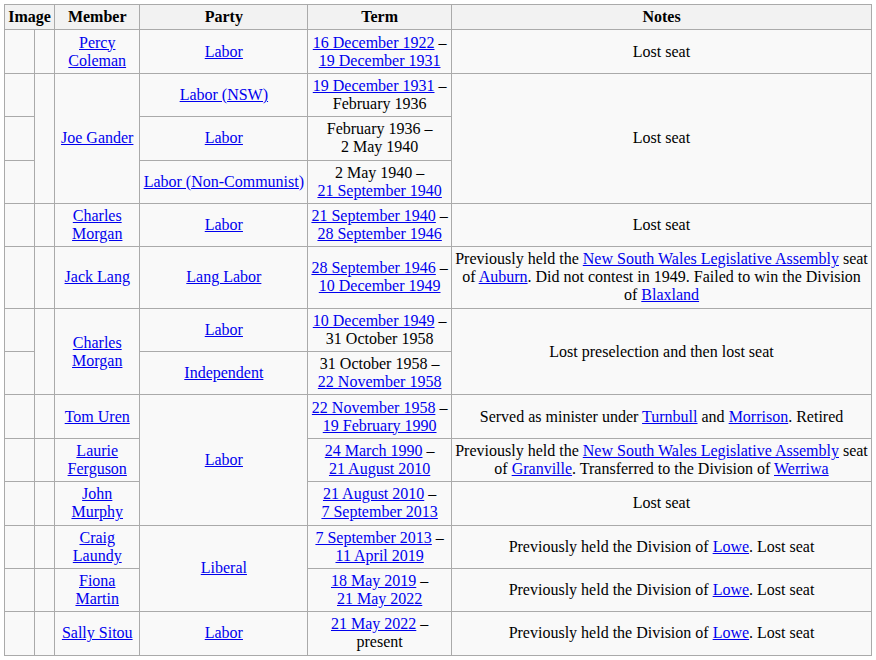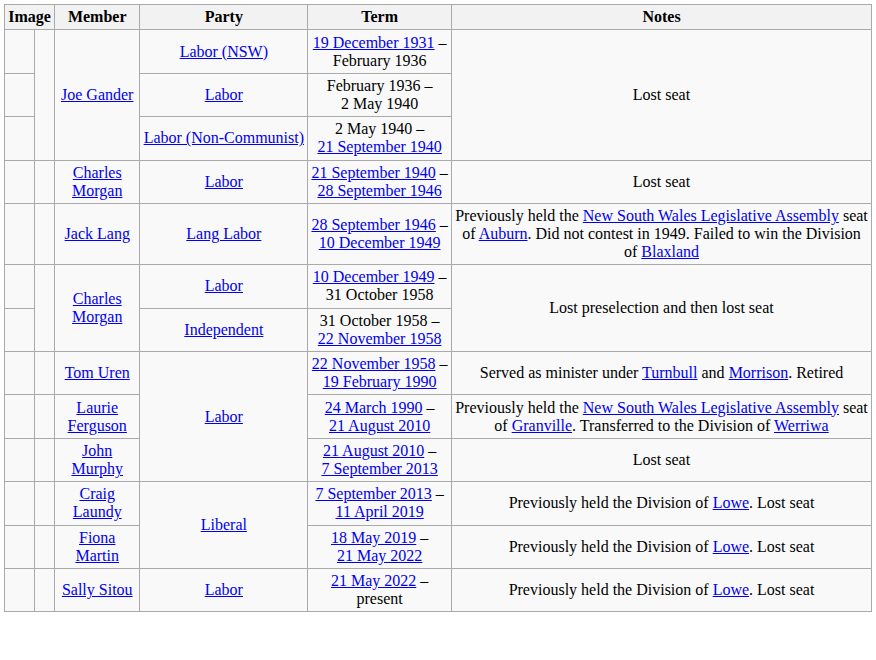 <table class=wikitable style="text-align:center">
 <tr>
 <th colspan=2>Image</th>
 <th>Member</th>
 <th>Party</th>
 <th>Term</th>
 <th>Notes</th>
 </tr>
 <tr>
-</tr>
-<tr>
-<td> </td>
-<td></td>
-<td><a href='#'>Percy Coleman</a><br></td>
-<td><a href='#'>Labor</a></td>
-<td nowrap><a href='#'>16 December 1922</a> –<br><a href='#'>19 December 1931</a></td>
-<td>Lost seat</td>
 </tr>
 <tr>
 <td> </td>
 <td rowspan=3></td>
 <td rowspan=3><a href='#'>Joe Gander</a><br></td>
 <td><a href='#'>Labor (NSW)</a></td>
 <td nowrap><a href='#'>19 December 1931</a> –<br>February 1936</td>
 <td rowspan=3>Lost seat</td>
 </tr>
 <tr>
 <td> </td>
 <td nowrap><a href='#'>Labor</a></td>
 <td nowrap>February 1936 –<br>2 May 1940</td>
 </tr>
 <tr>
 <td> </td>
 <td nowrap><a href='#'>Labor (Non-Communist)</a></td>
 <td nowrap>2 May 1940 –<br><a href='#'>21 September 1940</a></td>
 </tr>
 <tr>
 <td> </td>
 <td></td>
 <td><a href='#'>Charles Morgan</a><br></td>
 <td><a href='#'>Labor</a></td>
 <td nowrap><a href='#'>21 September 1940</a> –<br><a href='#'>28 September 1946</a></td>
 <td>Lost seat</td>
 </tr>
 <tr>
 <td> </td>
 <td></td>
 <td><a href='#'>Jack Lang</a><br></td>
 <td><a href='#'>Lang Labor</a></td>
 <td nowrap><a href='#'>28 September 1946</a> –<br><a href='#'>10 December 1949</a></td>
 <td>Previously held the <a href='#'>New South Wales Legislative Assembly</a> seat of <a href='#'>Auburn</a>. Did not contest in 1949. Failed to win the Division of <a href='#'>Blaxland</a></td>
 </tr>
 <tr>
 <td> </td>
 <td rowspan=2></td>
 <td rowspan=2><a href='#'>Charles Morgan</a><br></td>
 <td><a href='#'>Labor</a></td>
 <td nowrap><a href='#'>10 December 1949</a> –<br>31 October 1958</td>
 <td rowspan=2>Lost preselection and then lost seat</td>
 </tr>
 <tr>
 <td> </td>
 <td nowrap><a href='#'>Independent</a></td>
 <td nowrap>31 October 1958 –<br><a href='#'>22 November 1958</a></td>
 </tr>
 <tr>
 <td> </td>
 <td></td>
 <td><a href='#'>Tom Uren</a><br></td>
 <td rowspan="3"><a href='#'>Labor</a></td>
 <td nowrap><a href='#'>22 November 1958</a> –<br><a href='#'>19 February 1990</a></td>
 <td>Served as minister under <a href='#'>Turnbull</a> and <a href='#'>Morrison</a>. Retired</td>
 </tr>
 <tr>
 <td> </td>
 <td></td>
 <td><a href='#'>Laurie Ferguson</a><br></td>
 <td nowrap><a href='#'>24 March 1990</a> –<br><a href='#'>21 August 2010</a></td>
 <td>Previously held the <a href='#'>New South Wales Legislative Assembly</a> seat of <a href='#'>Granville</a>. Transferred to the Division of <a href='#'>Werriwa</a></td>
 </tr>
 <tr>
 <td> </td>
 <td></td>
 <td><a href='#'>John Murphy</a><br></td>
 <td nowrap><a href='#'>21 August 2010</a> –<br><a href='#'>7 September 2013</a></td>
 <td>Lost seat</td>
 </tr>
 <tr>
 <td> </td>
 <td></td>
 <td><a href='#'>Craig Laundy</a><br></td>
 <td rowspan="2"><a href='#'>Liberal</a></td>
 <td nowrap><a href='#'>7 September 2013</a> –<br><a href='#'>11 April 2019</a></td>
 <td>Previously held the Division of <a href='#'>Lowe</a>. Lost seat</td>
 </tr>
 <tr>
 <td> </td>
 <td></td>
 <td><a href='#'>Fiona Martin</a><br></td>
 <td nowrap><a href='#'>18 May 2019</a> –<br><a href='#'>21 May 2022</a></td>
 <td>Previously held the Division of <a href='#'>Lowe</a>. Lost seat</td>
 </tr>
 <tr>
 <td> </td>
 <td></td>
 <td><a href='#'>Sally Sitou</a><br></td>
 <td><a href='#'>Labor</a></td>
 <td nowrap><a href='#'>21 May 2022</a> –<br>present</td>
 <td>Previously held the Division of <a href='#'>Lowe</a>. Lost seat</td>
 </tr>
 </table>
